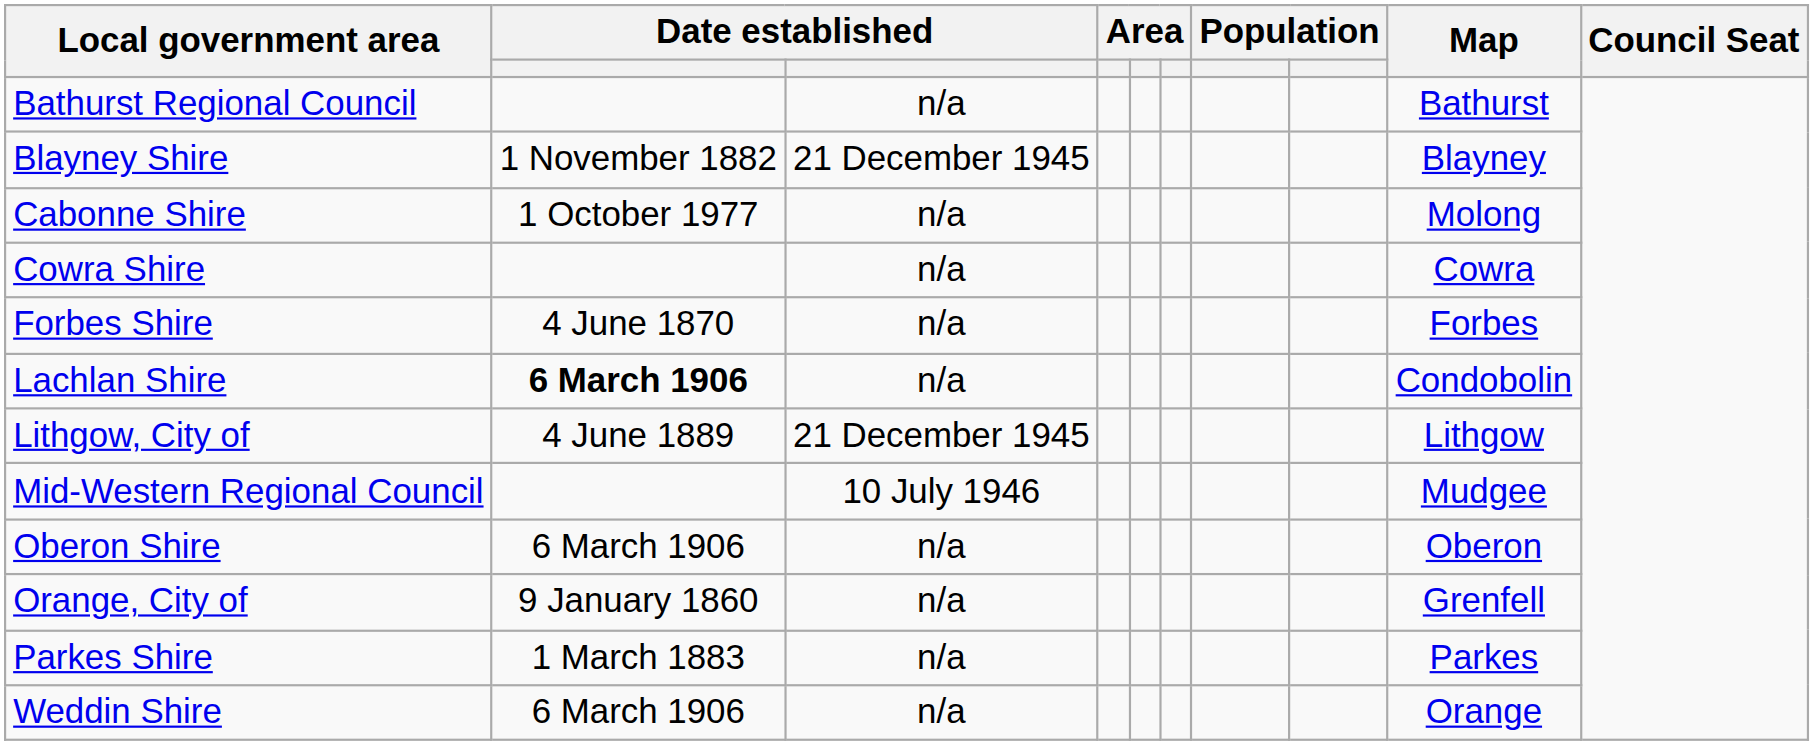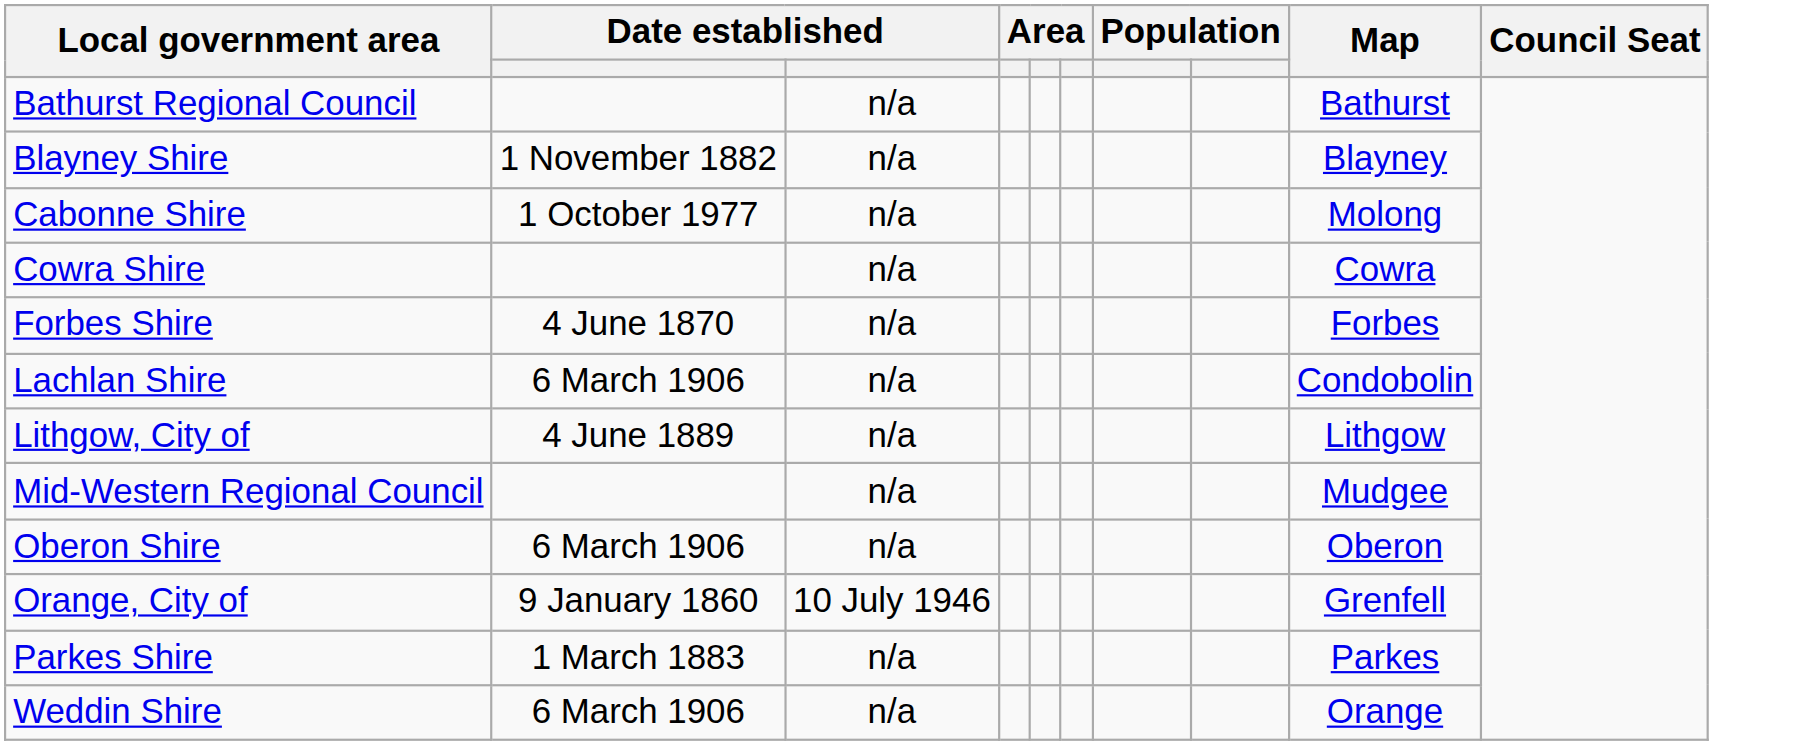 <table class="wikitable sortable" style=text-align:center>
 <tr>
 <th rowspan=2>Local government area</th>
 <th colspan=2>Date established</th>
 <th colspan=3>Area</th>
 <th colspan=2>Population</th>
 <th class=unsortable rowspan=2>Map</th>
 <th rowspan= 2>Council Seat</th>
 </tr>
 <tr>
 <th></th>
 <th></th>
 <th></th>
 <th></th>
 <th></th>
 <th></th>
 <th></th>
 </tr>
 <tr>
 <td align=left><a href='#'>Bathurst Regional Council</a></td>
 <td></td>
 <td>n/a</td>
 <td></td>
 <td></td>
 <td align=right></td>
 <td scope="row"></td>
 <td></td>
 <td><a href='#'>Bathurst</a></td>
 </tr>
 <tr>
 <td align=left><a href='#'>Blayney Shire</a></td>
 <td>1 November 1882</td>
-<td>21 December 1945</td>
+<td>n/a</td>
 <td></td>
 <td></td>
 <td align=right></td>
 <td scope="row"></td>
 <td></td>
 <td><a href='#'>Blayney</a></td>
 </tr>
 <tr>
 <td align=left><a href='#'>Cabonne Shire</a></td>
 <td>1 October 1977</td>
 <td>n/a</td>
 <td></td>
 <td></td>
 <td align=right></td>
 <td scope="row"></td>
 <td></td>
 <td><a href='#'>Molong</a></td>
 </tr>
 <tr>
 <td align=left><a href='#'>Cowra Shire</a></td>
 <td></td>
 <td>n/a</td>
 <td></td>
 <td></td>
 <td align=right></td>
 <td scope="row"></td>
 <td></td>
 <td><a href='#'>Cowra</a></td>
 </tr>
 <tr>
 <td align=left><a href='#'>Forbes Shire</a></td>
 <td>4 June 1870 </td>
 <td>n/a</td>
 <td></td>
 <td></td>
 <td align=right></td>
 <td scope="row"></td>
 <td></td>
 <td><a href='#'>Forbes</a></td>
 </tr>
 <tr>
 <td align=left><a href='#'>Lachlan Shire</a></td>
-<td><strong>6 March 1906</strong></td>
+<td>6 March 1906</td>
 <td>n/a</td>
 <td></td>
 <td></td>
 <td align=right></td>
 <td scope="row"></td>
 <td></td>
 <td><a href='#'>Condobolin</a></td>
 </tr>
 <tr>
 <td align=left><a href='#'>Lithgow, City of</a></td>
 <td>4 June 1889 </td>
-<td>21 December 1945</td>
+<td>n/a</td>
 <td></td>
 <td></td>
 <td align=right></td>
 <td scope="row"></td>
 <td></td>
 <td><a href='#'>Lithgow</a></td>
 </tr>
 <tr>
 <td align=left><a href='#'>Mid-Western Regional Council</a></td>
 <td></td>
-<td>10 July 1946</td>
+<td>n/a</td>
 <td></td>
 <td></td>
 <td align=right></td>
 <td scope="row"></td>
 <td></td>
 <td><a href='#'>Mudgee</a></td>
 </tr>
 <tr>
 <td align=left><a href='#'>Oberon Shire</a></td>
 <td>6 March 1906</td>
 <td>n/a</td>
 <td></td>
 <td></td>
 <td align=right></td>
 <td scope="row"></td>
 <td></td>
 <td><a href='#'>Oberon</a></td>
 </tr>
 <tr>
 <td align=left><a href='#'>Orange, City of</a></td>
 <td>9 January 1860 </td>
-<td>n/a</td>
+<td>10 July 1946</td>
 <td></td>
 <td></td>
 <td align=right></td>
 <td scope="row"></td>
 <td></td>
 <td><a href='#'>Grenfell</a></td>
 </tr>
 <tr>
 <td align=left><a href='#'>Parkes Shire</a></td>
 <td>1 March 1883 </td>
 <td>n/a</td>
 <td></td>
 <td></td>
 <td align=right></td>
 <td scope="row"></td>
 <td></td>
 <td><a href='#'>Parkes</a></td>
 </tr>
 <tr>
 <td align=left><a href='#'>Weddin Shire</a></td>
 <td>6 March 1906</td>
 <td>n/a</td>
 <td></td>
 <td></td>
 <td align=right></td>
 <td scope="row"></td>
 <td></td>
 <td><a href='#'>Orange</a></td>
 </tr>
 </table>
